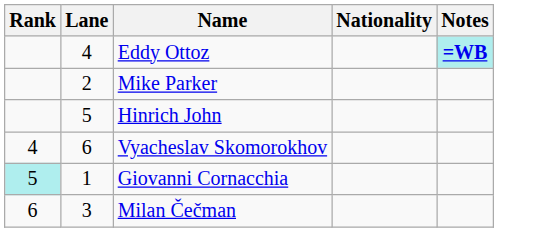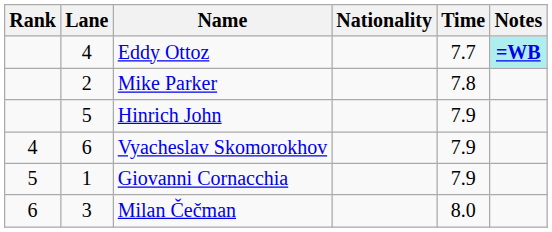 <table class="wikitable sortable" style="text-align:center">
 <tr>
 <th>Rank</th>
 <th>Lane</th>
 <th>Name</th>
 <th>Nationality</th>
+<th>Time</th>
 <th>Notes</th>
 </tr>
 <tr>
 <td></td>
 <td>4</td>
 <td align="left"><a href='#'>Eddy Ottoz</a></td>
 <td align=left></td>
+<td>7.7</td>
 <td style="background: paleturquoise;"><strong><a href='#'>=WB</a></strong></td>
 </tr>
 <tr>
 <td></td>
 <td>2</td>
 <td align="left"><a href='#'>Mike Parker</a></td>
 <td align=left></td>
+<td>7.8</td>
 <td></td>
 </tr>
 <tr>
 <td></td>
 <td>5</td>
 <td align="left"><a href='#'>Hinrich John</a></td>
 <td align=left></td>
+<td>7.9</td>
 <td></td>
 </tr>
 <tr>
 <td>4</td>
 <td>6</td>
 <td align="left"><a href='#'>Vyacheslav Skomorokhov</a></td>
 <td align=left></td>
+<td>7.9</td>
 <td></td>
 </tr>
 <tr>
-<td style="background: paleturquoise;">5</td>
+<td>5</td>
 <td>1</td>
 <td align="left"><a href='#'>Giovanni Cornacchia</a></td>
 <td align=left></td>
+<td>7.9</td>
 <td></td>
 </tr>
 <tr>
 <td>6</td>
 <td>3</td>
 <td align="left"><a href='#'>Milan Čečman</a></td>
 <td align=left></td>
+<td>8.0</td>
 <td></td>
 </tr>
 </table>
